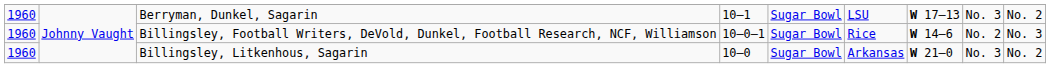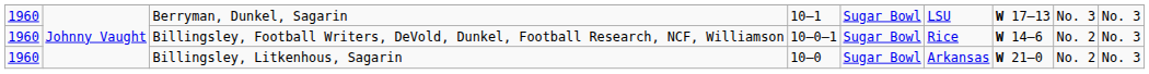 <table class="wikitable">
 <tr>
 </tr>
 <tr>
 <td><a href='#'>1960</a></td>
 <td rowspan="3"><a href='#'>Johnny Vaught</a></td>
 <td>Berryman, Dunkel, Sagarin</td>
 <td>10–1</td>
 <td><a href='#'>Sugar Bowl</a></td>
 <td><a href='#'>LSU</a></td>
 <td><strong>W</strong> 17–13</td>
 <td>No. 3</td>
-<td>No. 2</td>
+<td>No. 3</td>
 </tr>
 <tr>
 <td><a href='#'>1960</a></td>
 <td>Billingsley, Football Writers, DeVold, Dunkel, Football Research, NCF, Williamson</td>
 <td>10–0–1</td>
 <td><a href='#'>Sugar Bowl</a></td>
 <td><a href='#'>Rice</a></td>
 <td><strong>W</strong> 14–6</td>
 <td>No. 2</td>
 <td>No. 3</td>
 </tr>
 <tr>
 <td><a href='#'>1960</a></td>
 <td>Billingsley, Litkenhous, Sagarin</td>
 <td>10–0</td>
 <td><a href='#'>Sugar Bowl</a></td>
 <td><a href='#'>Arkansas</a></td>
 <td><strong>W</strong> 21–0</td>
+<td>No. 2</td>
 <td>No. 3</td>
-<td>No. 2</td>
 </tr>
 </table>
